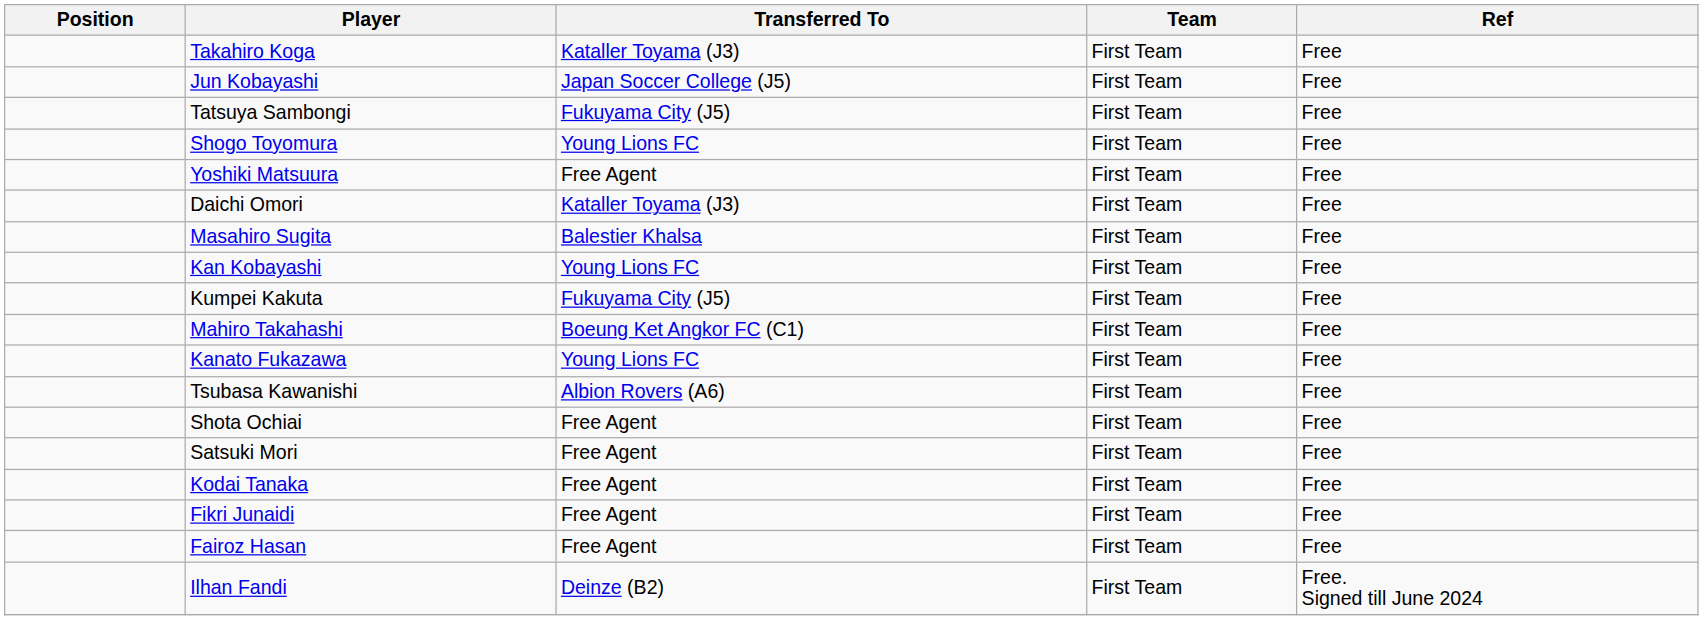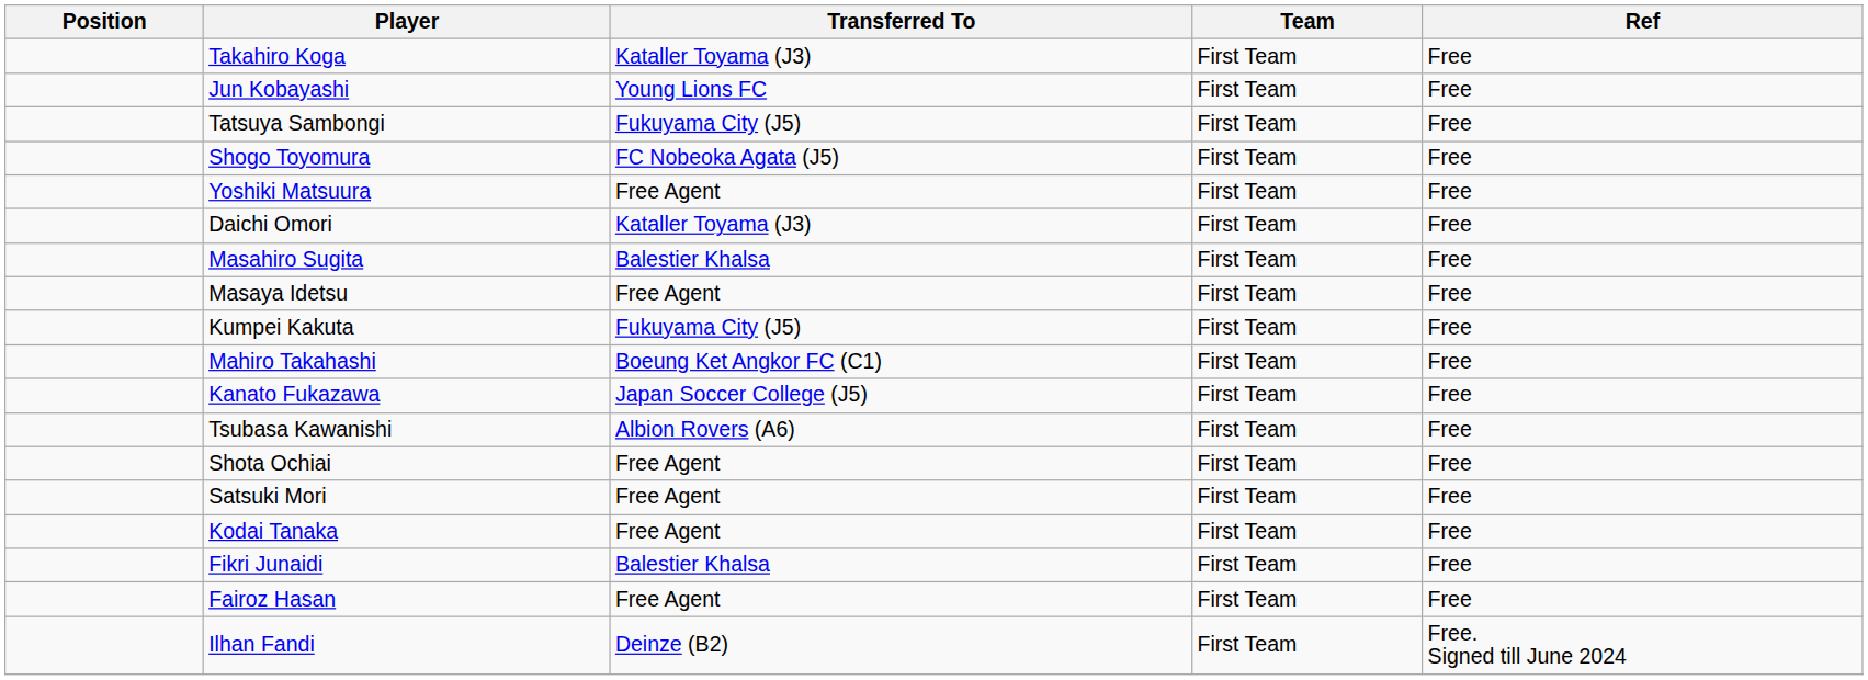 <table class="wikitable sortable" style="width:70%; text-align:center; font-size:100%; text-align:left;">
 <tr>
 <th>Position</th>
 <th>Player</th>
 <th>Transferred To</th>
 <th>Team</th>
 <th>Ref</th>
 </tr>
 <tr>
 <td></td>
 <td> <a href='#'>Takahiro Koga</a></td>
 <td> <a href='#'>Kataller Toyama</a> (J3)</td>
 <td>First Team</td>
 <td>Free </td>
 </tr>
 <tr>
 <td></td>
 <td> <a href='#'>Jun Kobayashi</a></td>
-<td> <a href='#'>Japan Soccer College</a> (J5)</td>
+<td> <a href='#'>Young Lions FC</a></td>
 <td>First Team</td>
 <td>Free </td>
 </tr>
 <tr>
 <td></td>
 <td> Tatsuya Sambongi</td>
 <td> <a href='#'>Fukuyama City</a> (J5)</td>
 <td>First Team</td>
 <td>Free </td>
 </tr>
 <tr>
 <td></td>
 <td> <a href='#'>Shogo Toyomura</a></td>
-<td> <a href='#'>Young Lions FC</a></td>
+<td> <a href='#'>FC Nobeoka Agata</a> (J5)</td>
 <td>First Team</td>
 <td>Free </td>
 </tr>
 <tr>
 <td></td>
 <td> <a href='#'>Yoshiki Matsuura</a></td>
 <td>Free Agent</td>
 <td>First Team</td>
 <td>Free</td>
 </tr>
 <tr>
 <td></td>
 <td> Daichi Omori</td>
 <td> <a href='#'>Kataller Toyama</a> (J3)</td>
 <td>First Team</td>
 <td>Free </td>
 </tr>
 <tr>
 <td></td>
 <td> <a href='#'>Masahiro Sugita</a></td>
 <td> <a href='#'>Balestier Khalsa</a></td>
 <td>First Team</td>
 <td>Free </td>
 </tr>
 <tr>
 <td></td>
-<td> <a href='#'>Kan Kobayashi</a></td>
-<td> <a href='#'>Young Lions FC</a></td>
+<td> Masaya Idetsu</td>
+<td>Free Agent</td>
 <td>First Team</td>
 <td>Free </td>
 </tr>
 <tr>
 <td></td>
 <td> Kumpei Kakuta</td>
 <td> <a href='#'>Fukuyama City</a> (J5)</td>
 <td>First Team</td>
 <td>Free </td>
 </tr>
 <tr>
 <td></td>
 <td> <a href='#'>Mahiro Takahashi</a></td>
 <td> <a href='#'>Boeung Ket Angkor FC</a> (C1)</td>
 <td>First Team</td>
 <td>Free </td>
 </tr>
 <tr>
 <td></td>
 <td> <a href='#'>Kanato Fukazawa</a></td>
-<td> <a href='#'>Young Lions FC</a></td>
+<td> <a href='#'>Japan Soccer College</a> (J5)</td>
 <td>First Team</td>
 <td>Free</td>
 </tr>
 <tr>
 <td></td>
 <td> Tsubasa Kawanishi</td>
 <td> <a href='#'>Albion Rovers</a> (A6)</td>
 <td>First Team</td>
 <td>Free </td>
 </tr>
 <tr>
 <td></td>
 <td> Shota Ochiai</td>
 <td>Free Agent</td>
 <td>First Team</td>
 <td>Free</td>
 </tr>
 <tr>
 <td></td>
 <td> Satsuki Mori</td>
 <td>Free Agent</td>
 <td>First Team</td>
 <td>Free</td>
 </tr>
 <tr>
 <td></td>
 <td> <a href='#'>Kodai Tanaka</a></td>
 <td>Free Agent</td>
 <td>First Team</td>
 <td>Free </td>
 </tr>
 <tr>
 <td></td>
 <td> <a href='#'>Fikri Junaidi</a></td>
-<td>Free Agent</td>
+<td> <a href='#'>Balestier Khalsa</a></td>
 <td>First Team</td>
 <td>Free</td>
 </tr>
 <tr>
 <td></td>
 <td> <a href='#'>Fairoz Hasan</a></td>
 <td>Free Agent</td>
 <td>First Team</td>
 <td>Free </td>
 </tr>
 <tr>
 <td></td>
 <td> <a href='#'>Ilhan Fandi</a></td>
 <td> <a href='#'>Deinze</a> (B2)</td>
 <td>First Team</td>
 <td>Free. <br> Signed till June 2024 </td>
 </tr>
 <tr>
 </tr>
 </table>
